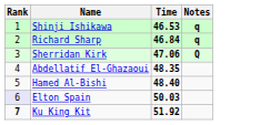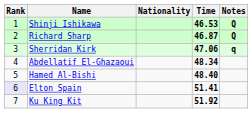 <table class="wikitable sortable" style="text-align:center">
 <tr>
 <th>Rank</th>
 <th>Name</th>
+<th>Nationality</th>
 <th>Time</th>
 <th>Notes</th>
 </tr>
 <tr bgcolor=ccffcc>
 <td>1</td>
 <td align=left><a href='#'>Shinji Ishikawa</a></td>
+<td align=left></td>
 <td><strong>46.53</strong></td>
-<td><strong>q</strong></td>
+<td><strong>Q</strong></td>
 </tr>
 <tr bgcolor=ccffcc>
 <td>2</td>
 <td align=left><a href='#'>Richard Sharp</a></td>
-<td><strong>46.84</strong></td>
-<td><strong>q</strong></td>
+<td align=left></td>
+<td><strong>46.87</strong></td>
+<td><strong>Q</strong></td>
 </tr>
 <tr bgcolor=ddffdd>
 <td>3</td>
 <td align=left><a href='#'>Sherridan Kirk</a></td>
+<td align=left></td>
 <td><strong>47.06</strong></td>
-<td><strong>Q</strong></td>
+<td><strong>q</strong></td>
 </tr>
 <tr>
 <td>4</td>
 <td align=left><a href='#'>Abdellatif El-Ghazaoui</a></td>
-<td><strong>48.35</strong></td>
+<td align=left></td>
+<td><strong>48.34</strong></td>
 <td></td>
 </tr>
 <tr>
 <td>5</td>
 <td align=left><a href='#'>Hamed Al-Bishi</a></td>
+<td align=left></td>
 <td><strong>48.40</strong></td>
 <td></td>
 </tr>
 <tr>
 <td style="background: lavender;">6</td>
 <td align=left><a href='#'>Elton Spain</a></td>
-<td><strong>50.03</strong></td>
+<td align=left></td>
+<td><strong>51.41</strong></td>
 <td></td>
 </tr>
 <tr>
-<td><strong>7</strong></td>
+<td>7</td>
 <td align=left><a href='#'>Ku King Kit</a></td>
+<td align=left></td>
 <td><strong>51.92</strong></td>
 <td></td>
 </tr>
 </table>
